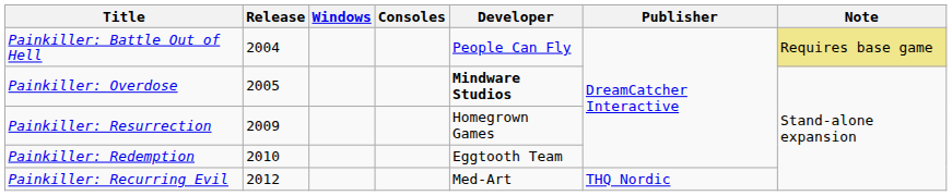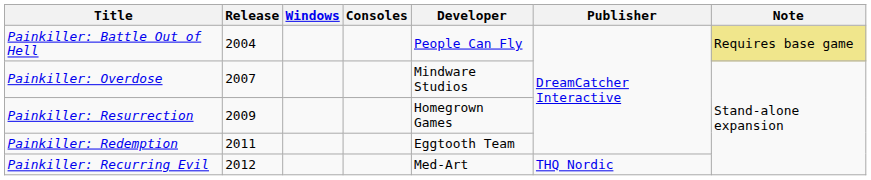 <table class="wikitable sortable">
 <tr>
 <th scope="col">Title</th>
 <th scope="col">Release</th>
 <th scope="col"><a href='#'>Windows</a></th>
 <th scope="col">Consoles</th>
 <th scope="col">Developer</th>
 <th scope="col">Publisher</th>
 <th scope="col">Note</th>
 </tr>
 <tr>
 <td><em><a href='#'>Painkiller: Battle Out of Hell</a></em></td>
 <td>2004</td>
 <td></td>
 <td></td>
 <td><a href='#'>People Can Fly</a></td>
 <td rowspan=4><a href='#'>DreamCatcher Interactive</a></td>
 <td style="background: khaki;">Requires base game</td>
 </tr>
 <tr>
 <td><em><a href='#'>Painkiller: Overdose</a></em></td>
-<td>2005</td>
+<td>2007</td>
 <td></td>
 <td></td>
-<td><strong>Mindware Studios</strong></td>
+<td>Mindware Studios</td>
 <td rowspan=4>Stand-alone expansion</td>
 </tr>
 <tr>
 <td><em><a href='#'>Painkiller: Resurrection</a></em></td>
 <td>2009</td>
 <td></td>
 <td></td>
 <td>Homegrown Games</td>
 </tr>
 <tr>
 <td><em><a href='#'>Painkiller: Redemption</a></em></td>
-<td>2010</td>
+<td>2011</td>
 <td></td>
 <td></td>
 <td>Eggtooth Team</td>
 </tr>
 <tr>
 <td><em><a href='#'>Painkiller: Recurring Evil</a></em></td>
 <td>2012</td>
 <td></td>
 <td></td>
 <td>Med-Art</td>
 <td><a href='#'>THQ Nordic</a></td>
 </tr>
 </table>
